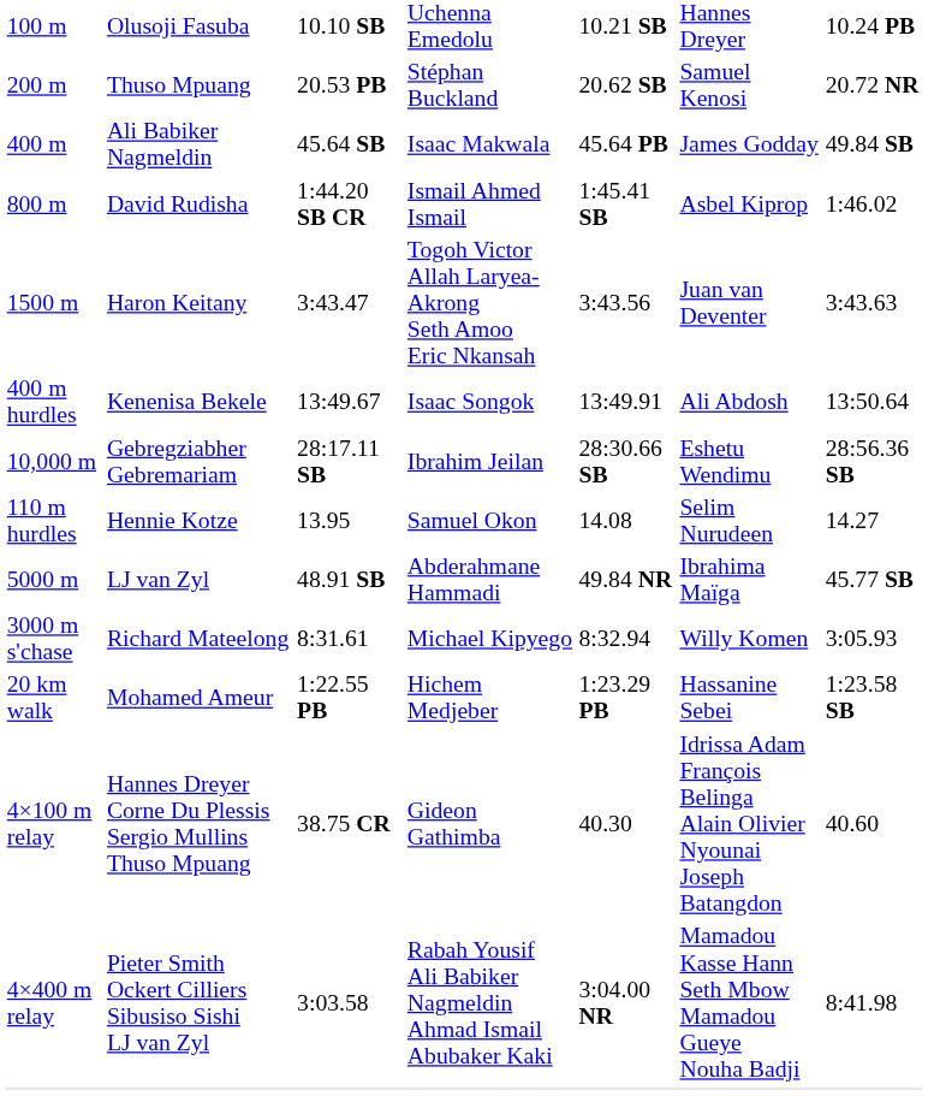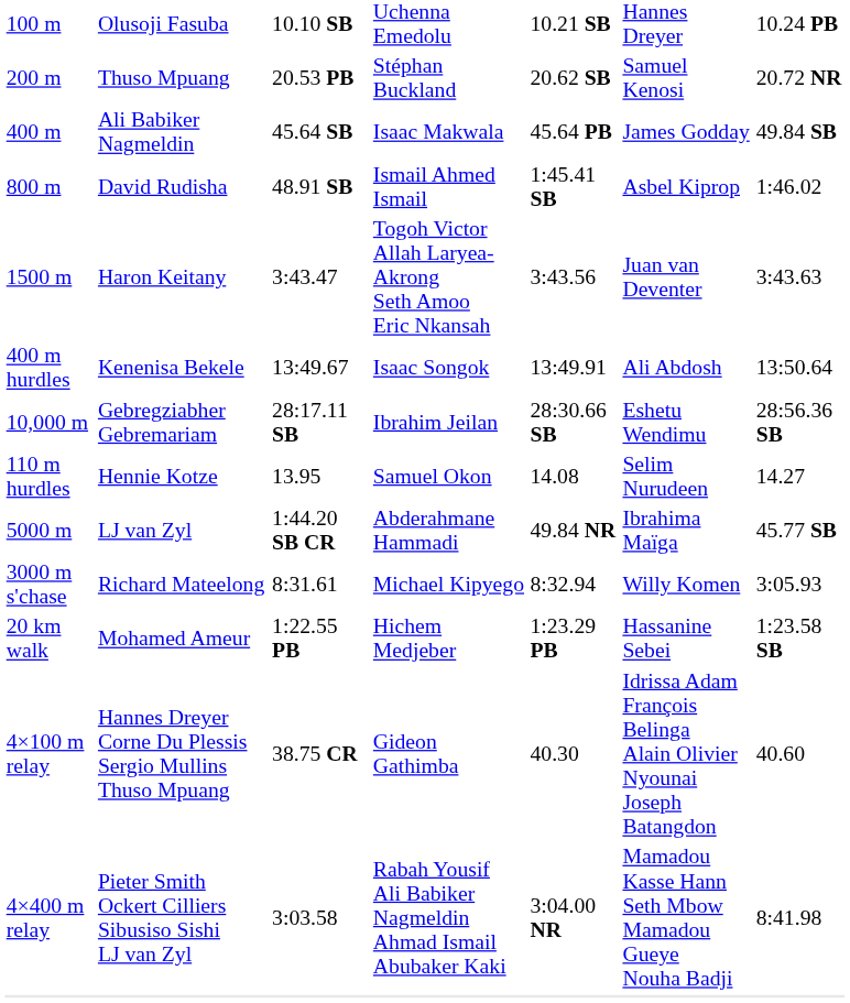 <table>
 <tr>
 <td><a href='#'>100 m</a><br></td>
 <td><a href='#'>Olusoji Fasuba</a> <br> </td>
 <td>10.10 <strong>SB</strong></td>
 <td><a href='#'>Uchenna Emedolu</a> <br> </td>
 <td>10.21 <strong>SB</strong></td>
 <td><a href='#'>Hannes Dreyer</a> <br> </td>
 <td>10.24 <strong>PB</strong></td>
 </tr>
 <tr>
 <td><a href='#'>200 m</a><br></td>
 <td><a href='#'>Thuso Mpuang</a> <br> </td>
 <td>20.53 <strong>PB</strong></td>
 <td><a href='#'>Stéphan Buckland</a><br> </td>
 <td>20.62 <strong>SB</strong></td>
 <td><a href='#'>Samuel Kenosi</a> <br> </td>
 <td>20.72 <strong>NR</strong></td>
 </tr>
 <tr>
 <td><a href='#'>400 m</a><br></td>
 <td><a href='#'>Ali Babiker Nagmeldin</a> <br> </td>
 <td>45.64 <strong>SB</strong></td>
 <td><a href='#'>Isaac Makwala</a> <br> </td>
 <td>45.64 <strong>PB</strong></td>
 <td><a href='#'>James Godday</a> <br> </td>
 <td>49.84 <strong>SB</strong></td>
 </tr>
 <tr>
 <td><a href='#'>800 m</a><br></td>
 <td><a href='#'>David Rudisha</a> <br> </td>
-<td>1:44.20 <strong>SB CR</strong></td>
+<td>48.91 <strong>SB</strong></td>
 <td><a href='#'>Ismail Ahmed Ismail</a> <br> </td>
 <td>1:45.41 <strong>SB</strong></td>
 <td><a href='#'>Asbel Kiprop</a> <br> </td>
 <td>1:46.02</td>
 </tr>
 <tr>
 <td><a href='#'>1500 m</a><br></td>
 <td><a href='#'>Haron Keitany</a> <br> </td>
 <td>3:43.47</td>
 <td><a href='#'>Togoh Victor</a><br><a href='#'>Allah Laryea-Akrong</a><br><a href='#'>Seth Amoo</a><br><a href='#'>Eric Nkansah</a><br></td>
 <td>3:43.56</td>
 <td><a href='#'>Juan van Deventer</a> <br> </td>
 <td>3:43.63</td>
 </tr>
 <tr>
 <td><a href='#'>400 m hurdles</a><br></td>
 <td><a href='#'>Kenenisa Bekele</a> <br> </td>
 <td>13:49.67</td>
 <td><a href='#'>Isaac Songok</a> <br> </td>
 <td>13:49.91</td>
 <td><a href='#'>Ali Abdosh</a> <br> </td>
 <td>13:50.64</td>
 </tr>
 <tr>
 <td><a href='#'>10,000 m</a><br></td>
 <td><a href='#'>Gebregziabher Gebremariam</a> <br> </td>
 <td>28:17.11 <strong>SB</strong></td>
 <td><a href='#'>Ibrahim Jeilan</a> <br> </td>
 <td>28:30.66 <strong>SB</strong></td>
 <td><a href='#'>Eshetu Wendimu</a> <br> </td>
 <td>28:56.36 <strong>SB</strong></td>
 </tr>
 <tr>
 <td><a href='#'>110 m hurdles</a><br></td>
 <td><a href='#'>Hennie Kotze</a> <br> </td>
 <td>13.95</td>
 <td><a href='#'>Samuel Okon</a> <br> </td>
 <td>14.08</td>
 <td><a href='#'>Selim Nurudeen</a> <br> </td>
 <td>14.27</td>
 </tr>
 <tr>
 <td><a href='#'>5000 m</a><br></td>
 <td><a href='#'>LJ van Zyl</a> <br> </td>
-<td>48.91 <strong>SB</strong></td>
+<td>1:44.20 <strong>SB CR</strong></td>
 <td><a href='#'>Abderahmane Hammadi</a> <br> </td>
 <td>49.84 <strong>NR</strong></td>
 <td><a href='#'>Ibrahima Maïga</a> <br> </td>
 <td>45.77 <strong>SB</strong></td>
 </tr>
 <tr>
 <td><a href='#'>3000 m s'chase</a><br></td>
 <td><a href='#'>Richard Mateelong</a> <br> </td>
 <td>8:31.61</td>
 <td><a href='#'>Michael Kipyego</a> <br> </td>
 <td>8:32.94</td>
 <td><a href='#'>Willy Komen</a> <br> </td>
 <td>3:05.93</td>
 </tr>
 <tr>
 <td><a href='#'>20 km walk</a><br></td>
 <td><a href='#'>Mohamed Ameur</a> <br> </td>
 <td>1:22.55 <strong>PB</strong></td>
 <td><a href='#'>Hichem Medjeber</a> <br> </td>
 <td>1:23.29 <strong>PB</strong></td>
 <td><a href='#'>Hassanine Sebei</a> <br> </td>
 <td>1:23.58 <strong>SB</strong></td>
 </tr>
 <tr>
 <td><a href='#'>4×100 m relay</a><br></td>
 <td><a href='#'>Hannes Dreyer</a><br><a href='#'>Corne Du Plessis</a><br><a href='#'>Sergio Mullins</a><br><a href='#'>Thuso Mpuang</a><br></td>
 <td>38.75 <strong>CR</strong></td>
 <td><a href='#'>Gideon Gathimba</a> <br> </td>
 <td>40.30</td>
 <td><a href='#'>Idrissa Adam</a><br><a href='#'>François Belinga</a><br><a href='#'>Alain Olivier Nyounai</a><br><a href='#'>Joseph Batangdon</a><br></td>
 <td>40.60</td>
 </tr>
 <tr>
 <td><a href='#'>4×400 m relay</a><br></td>
 <td><a href='#'>Pieter Smith</a> <br> <a href='#'>Ockert Cilliers</a> <br> <a href='#'>Sibusiso Sishi</a> <br> <a href='#'>LJ van Zyl</a><br> </td>
 <td>3:03.58</td>
 <td><a href='#'>Rabah Yousif</a><br><a href='#'>Ali Babiker Nagmeldin</a><br><a href='#'>Ahmad Ismail</a><br><a href='#'>Abubaker Kaki</a><br></td>
 <td>3:04.00 <strong>NR</strong></td>
 <td><a href='#'>Mamadou Kasse Hann</a><br><a href='#'>Seth Mbow</a><br><a href='#'>Mamadou Gueye</a><br><a href='#'>Nouha Badji</a><br></td>
 <td>8:41.98</td>
 </tr>
 <tr bgcolor= e8e8e8>
 <td colspan=7></td>
 </tr>
 </table>
